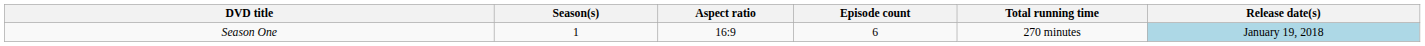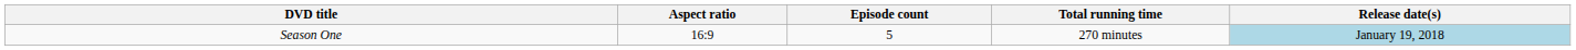 <table class="wikitable sortable" style="text-align:center">
 <tr>
 <th style="width:18%;">DVD title</th>
-<th style="width:6%;">Season(s)</th>
 <th style="width:5%;">Aspect ratio</th>
 <th style="width:6%;">Episode count</th>
 <th style="width:7%;">Total running time</th>
 <th style="width:10%;">Release date(s)</th>
 </tr>
 <tr>
 <td><em>Season One</em></td>
-<td>1</td>
 <td>16:9</td>
-<td>6</td>
+<td>5</td>
 <td>270 minutes</td>
 <td style="background: lightblue;">January 19, 2018</td>
 </tr>
 </table>
